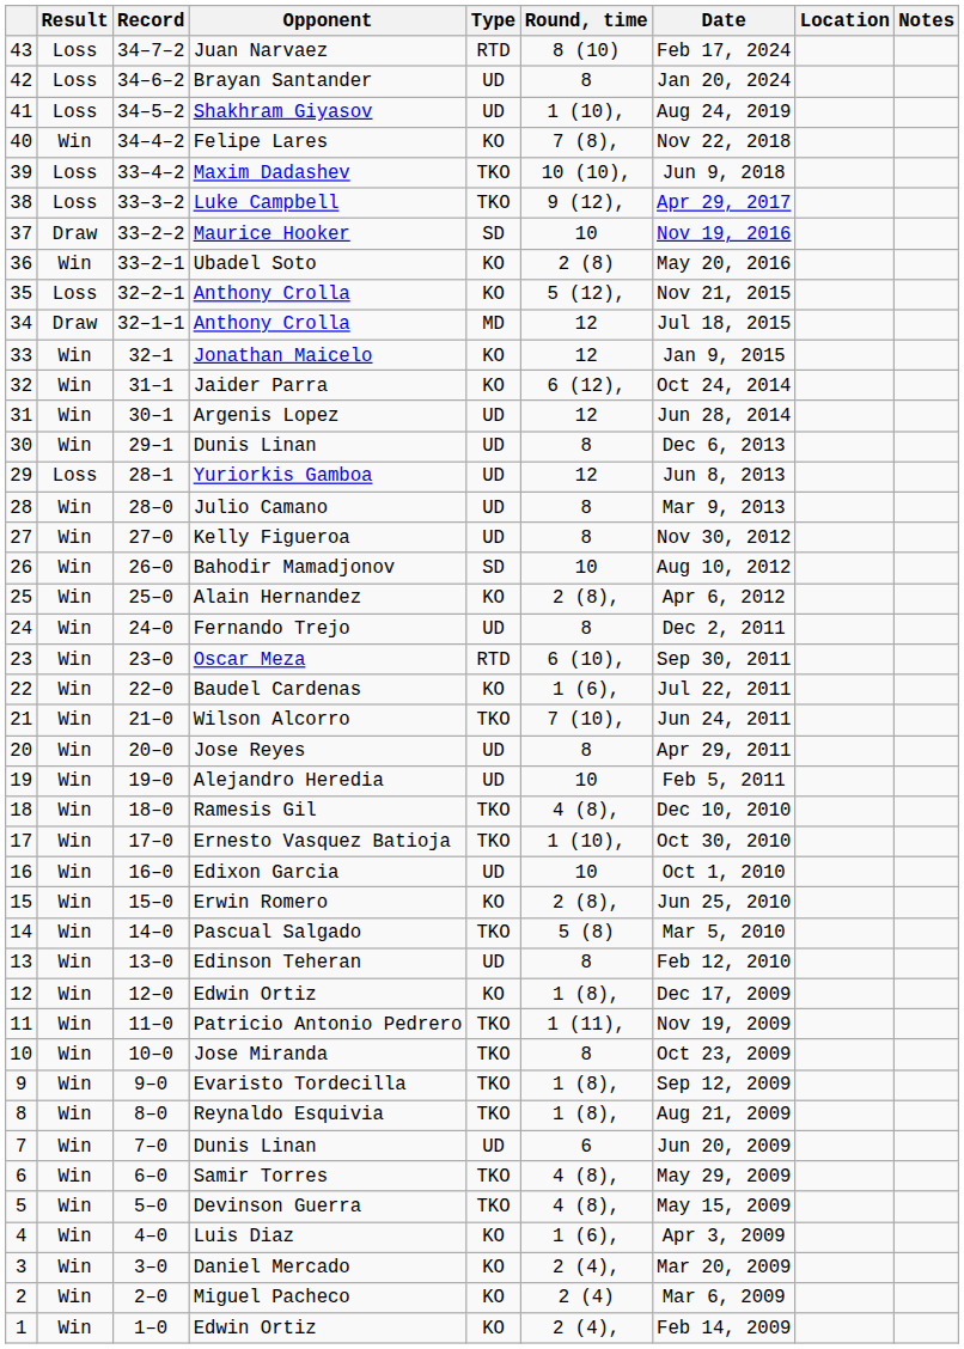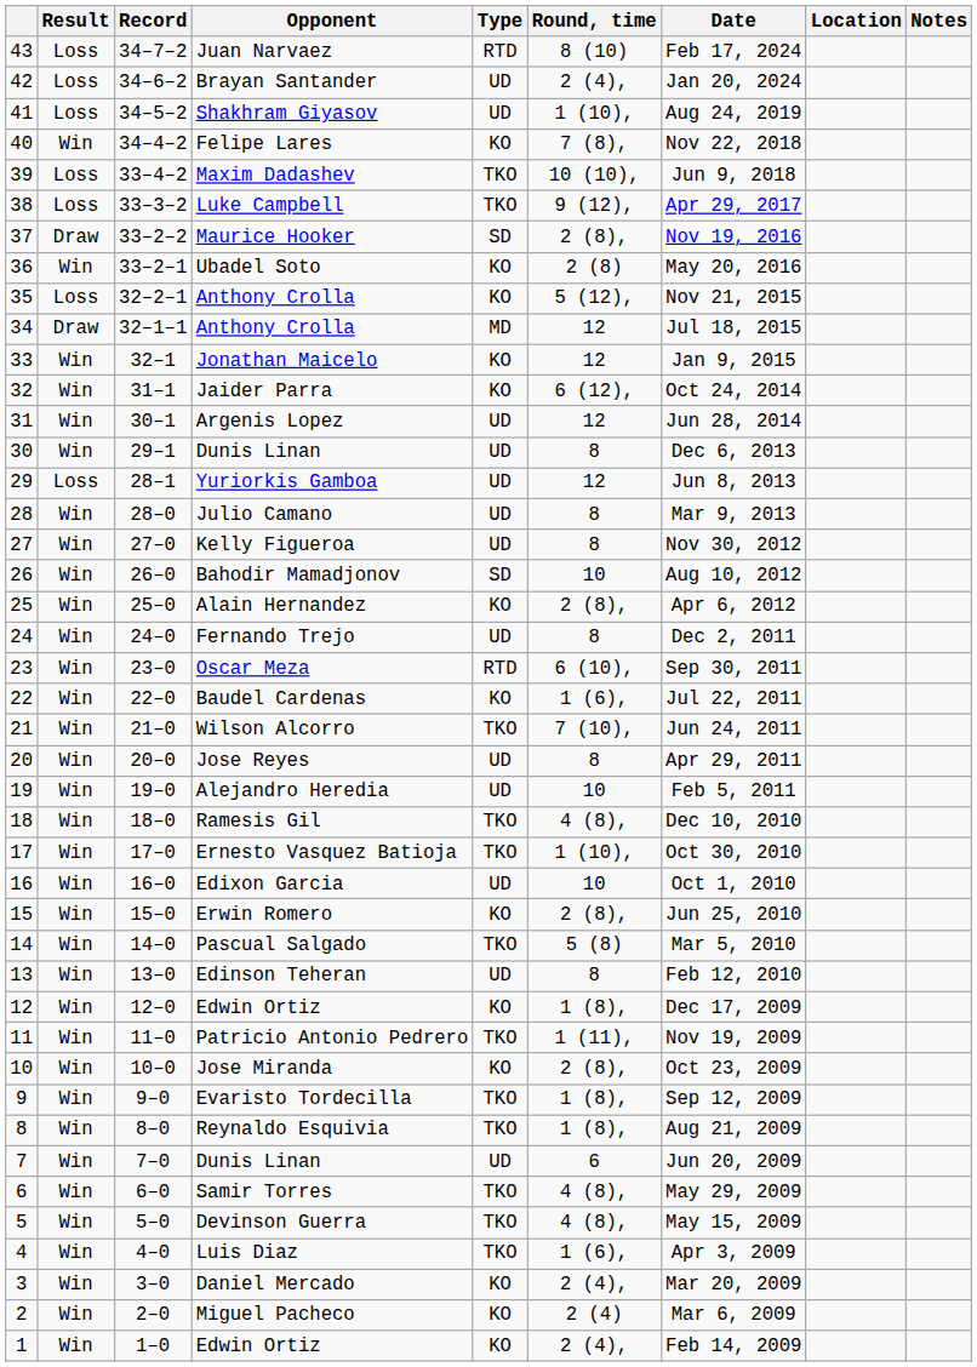 <table class=wikitable style=text-align:center>
 <tr>
 <th></th>
 <th>Result</th>
 <th>Record</th>
 <th>Opponent</th>
 <th>Type</th>
 <th>Round, time</th>
 <th>Date</th>
 <th>Location</th>
 <th>Notes</th>
 </tr>
 <tr>
 <td>43</td>
 <td>Loss</td>
 <td>34–7–2</td>
 <td align=left>Juan Narvaez</td>
 <td>RTD</td>
 <td>8 (10)</td>
 <td>Feb 17, 2024</td>
 <td align=left></td>
 <td align=left></td>
 </tr>
 <tr>
 <td>42</td>
 <td>Loss</td>
 <td>34–6–2</td>
 <td align=left>Brayan Santander</td>
 <td>UD</td>
-<td>8</td>
+<td>2 (4), </td>
 <td>Jan 20, 2024</td>
 <td align=left></td>
 <td align=left></td>
 </tr>
 <tr>
 <td>41</td>
 <td>Loss</td>
 <td>34–5–2</td>
 <td align=left><a href='#'>Shakhram Giyasov</a></td>
 <td>UD</td>
 <td>1 (10), </td>
 <td>Aug 24, 2019</td>
 <td align=left></td>
 <td align=left></td>
 </tr>
 <tr>
 <td>40</td>
 <td>Win</td>
 <td>34–4–2</td>
 <td align=left>Felipe Lares</td>
 <td>KO</td>
 <td>7 (8), </td>
 <td>Nov 22, 2018</td>
 <td align=left></td>
 <td align=left></td>
 </tr>
 <tr>
 <td>39</td>
 <td>Loss</td>
 <td>33–4–2</td>
 <td align=left><a href='#'>Maxim Dadashev</a></td>
 <td>TKO</td>
 <td>10 (10), </td>
 <td>Jun 9, 2018</td>
 <td align=left></td>
 <td align=left></td>
 </tr>
 <tr>
 <td>38</td>
 <td>Loss</td>
 <td>33–3–2</td>
 <td align=left><a href='#'>Luke Campbell</a></td>
 <td>TKO</td>
 <td>9 (12), </td>
 <td><a href='#'>Apr 29, 2017</a></td>
 <td align=left></td>
 <td align=left></td>
 </tr>
 <tr>
 <td>37</td>
 <td>Draw</td>
 <td>33–2–2</td>
 <td align=left><a href='#'>Maurice Hooker</a></td>
 <td>SD</td>
-<td>10</td>
+<td>2 (8), </td>
 <td><a href='#'>Nov 19, 2016</a></td>
 <td align=left></td>
 <td align=left></td>
 </tr>
 <tr>
 <td>36</td>
 <td>Win</td>
 <td>33–2–1</td>
 <td align=left>Ubadel Soto</td>
 <td>KO</td>
 <td>2 (8)</td>
 <td>May 20, 2016</td>
 <td align=left></td>
 <td align=left></td>
 </tr>
 <tr>
 <td>35</td>
 <td>Loss</td>
 <td>32–2–1</td>
 <td align=left><a href='#'>Anthony Crolla</a></td>
 <td>KO</td>
 <td>5 (12), </td>
 <td>Nov 21, 2015</td>
 <td align=left></td>
 <td align=left></td>
 </tr>
 <tr>
 <td>34</td>
 <td>Draw</td>
 <td>32–1–1</td>
 <td align=left><a href='#'>Anthony Crolla</a></td>
 <td>MD</td>
 <td>12</td>
 <td>Jul 18, 2015</td>
 <td align=left></td>
 <td align=left></td>
 </tr>
 <tr>
 <td>33</td>
 <td>Win</td>
 <td>32–1</td>
 <td align=left><a href='#'>Jonathan Maicelo</a></td>
 <td>KO</td>
 <td>12</td>
 <td>Jan 9, 2015</td>
 <td align=left></td>
 <td align=left></td>
 </tr>
 <tr>
 <td>32</td>
 <td>Win</td>
 <td>31–1</td>
 <td align=left>Jaider Parra</td>
 <td>KO</td>
 <td>6 (12), </td>
 <td>Oct 24, 2014</td>
 <td align=left></td>
 <td align=left></td>
 </tr>
 <tr>
 <td>31</td>
 <td>Win</td>
 <td>30–1</td>
 <td align=left>Argenis Lopez</td>
 <td>UD</td>
 <td>12</td>
 <td>Jun 28, 2014</td>
 <td align=left></td>
 <td align=left></td>
 </tr>
 <tr>
 <td>30</td>
 <td>Win</td>
 <td>29–1</td>
 <td align=left>Dunis Linan</td>
 <td>UD</td>
 <td>8</td>
 <td>Dec 6, 2013</td>
 <td align=left></td>
 <td align=left></td>
 </tr>
 <tr>
 <td>29</td>
 <td>Loss</td>
 <td>28–1</td>
 <td align=left><a href='#'>Yuriorkis Gamboa</a></td>
 <td>UD</td>
 <td>12</td>
 <td>Jun 8, 2013</td>
 <td align=left></td>
 <td align=left></td>
 </tr>
 <tr>
 <td>28</td>
 <td>Win</td>
 <td>28–0</td>
 <td align=left>Julio Camano</td>
 <td>UD</td>
 <td>8</td>
 <td>Mar 9, 2013</td>
 <td align=left></td>
 <td align=left></td>
 </tr>
 <tr>
 <td>27</td>
 <td>Win</td>
 <td>27–0</td>
 <td align=left>Kelly Figueroa</td>
 <td>UD</td>
 <td>8</td>
 <td>Nov 30, 2012</td>
 <td align=left></td>
 <td align=left></td>
 </tr>
 <tr>
 <td>26</td>
 <td>Win</td>
 <td>26–0</td>
 <td align=left>Bahodir Mamadjonov</td>
 <td>SD</td>
 <td>10</td>
 <td>Aug 10, 2012</td>
 <td align=left></td>
 <td align=left></td>
 </tr>
 <tr>
 <td>25</td>
 <td>Win</td>
 <td>25–0</td>
 <td align=left>Alain Hernandez</td>
 <td>KO</td>
 <td>2 (8), </td>
 <td>Apr 6, 2012</td>
 <td align=left></td>
 <td align=left></td>
 </tr>
 <tr>
 <td>24</td>
 <td>Win</td>
 <td>24–0</td>
 <td align=left>Fernando Trejo</td>
 <td>UD</td>
 <td>8</td>
 <td>Dec 2, 2011</td>
 <td align=left></td>
 <td align=left></td>
 </tr>
 <tr>
 <td>23</td>
 <td>Win</td>
 <td>23–0</td>
 <td align=left><a href='#'>Oscar Meza</a></td>
 <td>RTD</td>
 <td>6 (10), </td>
 <td>Sep 30, 2011</td>
 <td align=left></td>
 <td align=left></td>
 </tr>
 <tr>
 <td>22</td>
 <td>Win</td>
 <td>22–0</td>
 <td align=left>Baudel Cardenas</td>
 <td>KO</td>
 <td>1 (6), </td>
 <td>Jul 22, 2011</td>
 <td align=left></td>
 <td align=left></td>
 </tr>
 <tr>
 <td>21</td>
 <td>Win</td>
 <td>21–0</td>
 <td align=left>Wilson Alcorro</td>
 <td>TKO</td>
 <td>7 (10), </td>
 <td>Jun 24, 2011</td>
 <td align=left></td>
 <td align=left></td>
 </tr>
 <tr>
 <td>20</td>
 <td>Win</td>
 <td>20–0</td>
 <td align=left>Jose Reyes</td>
 <td>UD</td>
 <td>8</td>
 <td>Apr 29, 2011</td>
 <td align=left></td>
 <td align=left></td>
 </tr>
 <tr>
 <td>19</td>
 <td>Win</td>
 <td>19–0</td>
 <td align=left>Alejandro Heredia</td>
 <td>UD</td>
 <td>10</td>
 <td>Feb 5, 2011</td>
 <td align=left></td>
 <td align=left></td>
 </tr>
 <tr>
 <td>18</td>
 <td>Win</td>
 <td>18–0</td>
 <td align=left>Ramesis Gil</td>
 <td>TKO</td>
 <td>4 (8), </td>
 <td>Dec 10, 2010</td>
 <td align=left></td>
 <td align=left></td>
 </tr>
 <tr>
 <td>17</td>
 <td>Win</td>
 <td>17–0</td>
 <td align=left>Ernesto Vasquez Batioja</td>
 <td>TKO</td>
 <td>1 (10), </td>
 <td>Oct 30, 2010</td>
 <td align=left></td>
 <td align=left></td>
 </tr>
 <tr>
 <td>16</td>
 <td>Win</td>
 <td>16–0</td>
 <td align=left>Edixon Garcia</td>
 <td>UD</td>
 <td>10</td>
 <td>Oct 1, 2010</td>
 <td align=left></td>
 <td align=left></td>
 </tr>
 <tr>
 <td>15</td>
 <td>Win</td>
 <td>15–0</td>
 <td align=left>Erwin Romero</td>
 <td>KO</td>
 <td>2 (8), </td>
 <td>Jun 25, 2010</td>
 <td align=left></td>
 <td align=left></td>
 </tr>
 <tr>
 <td>14</td>
 <td>Win</td>
 <td>14–0</td>
 <td align=left>Pascual Salgado</td>
 <td>TKO</td>
 <td>5 (8)</td>
 <td>Mar 5, 2010</td>
 <td align=left></td>
 <td align=left></td>
 </tr>
 <tr>
 <td>13</td>
 <td>Win</td>
 <td>13–0</td>
 <td align=left>Edinson Teheran</td>
 <td>UD</td>
 <td>8</td>
 <td>Feb 12, 2010</td>
 <td align=left></td>
 <td align=left></td>
 </tr>
 <tr>
 <td>12</td>
 <td>Win</td>
 <td>12–0</td>
 <td align=left>Edwin Ortiz</td>
 <td>KO</td>
 <td>1 (8), </td>
 <td>Dec 17, 2009</td>
 <td align=left></td>
 <td align=left></td>
 </tr>
 <tr>
 <td>11</td>
 <td>Win</td>
 <td>11–0</td>
 <td align=left>Patricio Antonio Pedrero</td>
 <td>TKO</td>
 <td>1 (11), </td>
 <td>Nov 19, 2009</td>
 <td align=left></td>
 <td align=left></td>
 </tr>
 <tr>
 <td>10</td>
 <td>Win</td>
 <td>10–0</td>
 <td align=left>Jose Miranda</td>
-<td>TKO</td>
-<td>8</td>
+<td>KO</td>
+<td>2 (8), </td>
 <td>Oct 23, 2009</td>
 <td align=left></td>
 <td align=left></td>
 </tr>
 <tr>
 <td>9</td>
 <td>Win</td>
 <td>9–0</td>
 <td align=left>Evaristo Tordecilla</td>
 <td>TKO</td>
 <td>1 (8), </td>
 <td>Sep 12, 2009</td>
 <td align=left></td>
 <td align=left></td>
 </tr>
 <tr>
 <td>8</td>
 <td>Win</td>
 <td>8–0</td>
 <td align=left>Reynaldo Esquivia</td>
 <td>TKO</td>
 <td>1 (8), </td>
 <td>Aug 21, 2009</td>
 <td align=left></td>
 <td align=left></td>
 </tr>
 <tr>
 <td>7</td>
 <td>Win</td>
 <td>7–0</td>
 <td align=left>Dunis Linan</td>
 <td>UD</td>
 <td>6</td>
 <td>Jun 20, 2009</td>
 <td align=left></td>
 <td align=left></td>
 </tr>
 <tr>
 <td>6</td>
 <td>Win</td>
 <td>6–0</td>
 <td align=left>Samir Torres</td>
 <td>TKO</td>
 <td>4 (8), </td>
 <td>May 29, 2009</td>
 <td align=left></td>
 <td align=left></td>
 </tr>
 <tr>
 <td>5</td>
 <td>Win</td>
 <td>5–0</td>
 <td align=left>Devinson Guerra</td>
 <td>TKO</td>
 <td>4 (8), </td>
 <td>May 15, 2009</td>
 <td align=left></td>
 <td align=left></td>
 </tr>
 <tr>
 <td>4</td>
 <td>Win</td>
 <td>4–0</td>
 <td align=left>Luis Diaz</td>
-<td>KO</td>
+<td>TKO</td>
 <td>1 (6), </td>
 <td>Apr 3, 2009</td>
 <td align=left></td>
 <td align=left></td>
 </tr>
 <tr>
 <td>3</td>
 <td>Win</td>
 <td>3–0</td>
 <td align=left>Daniel Mercado</td>
 <td>KO</td>
 <td>2 (4), </td>
 <td>Mar 20, 2009</td>
 <td align=left></td>
 <td align=left></td>
 </tr>
 <tr>
 <td>2</td>
 <td>Win</td>
 <td>2–0</td>
 <td align=left>Miguel Pacheco</td>
 <td>KO</td>
 <td>2 (4)</td>
 <td>Mar 6, 2009</td>
 <td align=left></td>
 <td align=left></td>
 </tr>
 <tr>
 <td>1</td>
 <td>Win</td>
 <td>1–0</td>
 <td align=left>Edwin Ortiz</td>
 <td>KO</td>
 <td>2 (4), </td>
 <td>Feb 14, 2009</td>
 <td align=left></td>
 <td align=left></td>
 </tr>
 </table>
